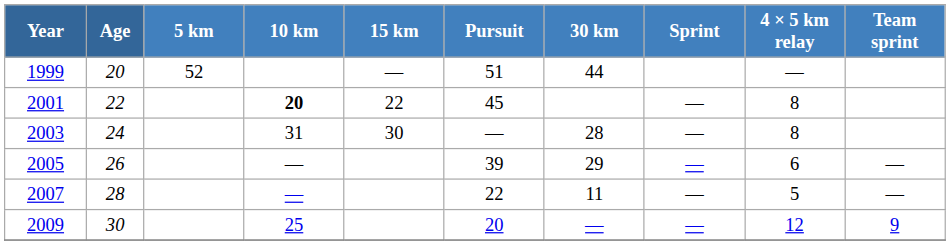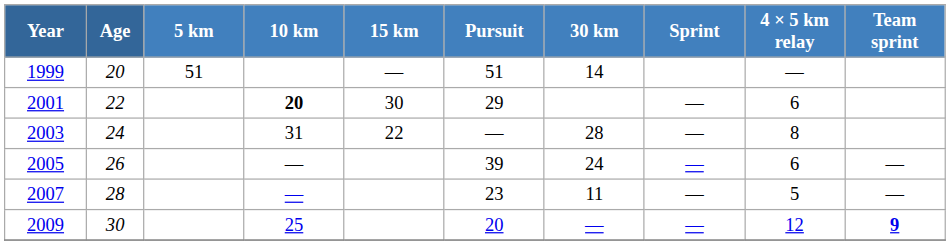 <table class="wikitable" style="font-size:95%; text-align:center; border:grey solid 1px; border-collapse:collapse; background:#ffffff;">
 <tr>
 <th style="background-color:#369; color:white; width:60px;"> Year </th>
 <th style="background-color:#369; color:white; width:40px;"> Age </th>
 <th style="background-color:#4180be; color:white; width:75px;"> 5 km </th>
 <th style="background-color:#4180be; color:white; width:75px;"> 10 km </th>
 <th style="background-color:#4180be; color:white; width:75px;"> 15 km </th>
 <th style="background-color:#4180be; color:white; width:75px;"> Pursuit </th>
 <th style="background-color:#4180be; color:white; width:75px;"> 30 km </th>
 <th style="background-color:#4180be; color:white; width:75px;"> Sprint </th>
 <th style="background-color:#4180be; color:white; width:75px;"> 4 × 5 km <br> relay </th>
 <th style="background-color:#4180be; color:white; width:75px;"> Team <br> sprint </th>
 </tr>
 <tr>
 <td><a href='#'>1999</a></td>
 <td><em>20</em></td>
-<td>52</td>
+<td>51</td>
 <td></td>
 <td>—</td>
 <td>51</td>
-<td>44</td>
+<td>14</td>
 <td></td>
 <td>—</td>
 <td></td>
 </tr>
 <tr>
 <td><a href='#'>2001</a></td>
 <td><em>22</em></td>
 <td></td>
 <td><strong>20</strong></td>
-<td>22</td>
-<td>45</td>
+<td>30</td>
+<td>29</td>
 <td></td>
 <td>—</td>
-<td>8</td>
+<td>6</td>
 <td></td>
 </tr>
 <tr>
 <td><a href='#'>2003</a></td>
 <td><em>24</em></td>
 <td></td>
 <td>31</td>
-<td>30</td>
+<td>22</td>
 <td>—</td>
 <td>28</td>
 <td>—</td>
 <td>8</td>
 <td></td>
 </tr>
 <tr>
 <td><a href='#'>2005</a></td>
 <td><em>26</em></td>
 <td></td>
 <td>—</td>
 <td></td>
 <td>39</td>
-<td>29</td>
+<td>24</td>
 <td><a href='#'>—</a></td>
 <td>6</td>
 <td>—</td>
 </tr>
 <tr>
 <td><a href='#'>2007</a></td>
 <td><em>28</em></td>
 <td></td>
 <td><a href='#'>—</a></td>
 <td></td>
-<td>22</td>
+<td>23</td>
 <td>11</td>
 <td>—</td>
 <td>5</td>
 <td>—</td>
 </tr>
 <tr>
 <td><a href='#'>2009</a></td>
 <td><em>30</em></td>
 <td></td>
 <td><a href='#'>25</a></td>
 <td></td>
 <td><a href='#'>20</a></td>
 <td><a href='#'>—</a></td>
 <td><a href='#'>—</a></td>
 <td><a href='#'>12</a></td>
-<td><a href='#'>9</a></td>
+<td><strong><a href='#'>9</a></strong></td>
 </tr>
 <tr>
 </tr>
 </table>
